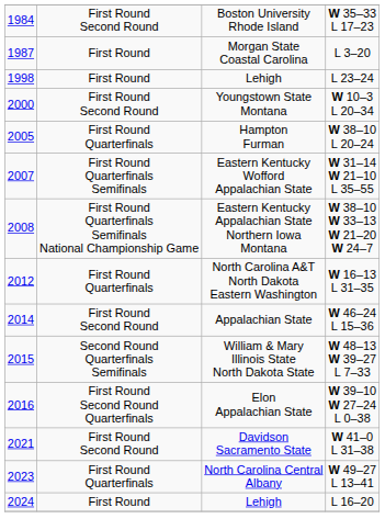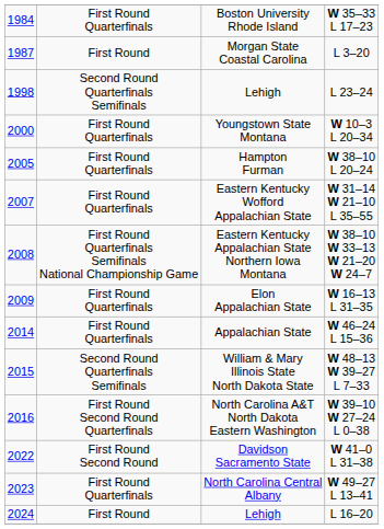 <table class="wikitable" style="text-align:center;">
 <tr>
 </tr>
 <tr>
 <td><a href='#'>1984</a></td>
-<td>First Round<br>Second Round</td>
+<td>First Round<br>Quarterfinals</td>
 <td>Boston University<br>Rhode Island</td>
 <td><strong>W</strong> 35–33<br>L 17–23</td>
 </tr>
 <tr align="center">
 <td><a href='#'>1987</a></td>
 <td>First Round</td>
 <td>Morgan State<br>Coastal Carolina</td>
 <td>L 3–20</td>
 </tr>
 <tr align="center">
 <td><a href='#'>1998</a></td>
-<td>First Round</td>
+<td>Second Round<br>Quarterfinals<br>Semifinals</td>
 <td>Lehigh</td>
 <td>L 23–24</td>
 </tr>
 <tr align="center">
 <td><a href='#'>2000</a></td>
-<td>First Round<br>Second Round</td>
+<td>First Round<br>Quarterfinals</td>
 <td>Youngstown State<br>Montana</td>
 <td><strong>W</strong> 10–3<br>L 20–34</td>
 </tr>
 <tr align="center">
 <td><a href='#'>2005</a></td>
 <td>First Round<br>Quarterfinals</td>
 <td>Hampton<br>Furman</td>
 <td><strong>W</strong> 38–10<br>L 20–24</td>
 </tr>
 <tr align="center">
 <td><a href='#'>2007</a></td>
-<td>First Round<br>Quarterfinals<br>Semifinals</td>
+<td>First Round<br>Quarterfinals</td>
 <td>Eastern Kentucky<br>Wofford<br>Appalachian State</td>
 <td><strong>W</strong> 31–14<br><strong>W</strong> 21–10<br>L 35–55</td>
 </tr>
 <tr align="center">
 <td><a href='#'>2008</a></td>
 <td>First Round<br>Quarterfinals<br>Semifinals<br>National Championship Game</td>
 <td>Eastern Kentucky<br>Appalachian State<br>Northern Iowa<br>Montana</td>
 <td><strong>W</strong> 38–10<br><strong>W</strong> 33–13<br><strong>W</strong> 21–20<br><strong>W</strong> 24–7</td>
 </tr>
 <tr align="center">
-<td><a href='#'>2012</a></td>
+<td><a href='#'>2009</a></td>
 <td>First Round<br>Quarterfinals</td>
-<td>North Carolina A&T<br>North Dakota<br>Eastern Washington</td>
+<td>Elon<br>Appalachian State</td>
 <td><strong>W</strong> 16–13<br>L 31–35</td>
 </tr>
 <tr align="center">
 <td><a href='#'>2014</a></td>
-<td>First Round<br>Second Round</td>
+<td>First Round<br>Quarterfinals</td>
 <td>Appalachian State</td>
 <td><strong>W</strong> 46–24<br>L 15–36</td>
 </tr>
 <tr align="center">
 <td><a href='#'>2015</a></td>
 <td>Second Round<br>Quarterfinals<br>Semifinals</td>
 <td>William & Mary<br>Illinois State<br>North Dakota State</td>
 <td><strong>W</strong> 48–13<br><strong>W</strong> 39–27<br>L 7–33</td>
 </tr>
 <tr align="center">
 <td><a href='#'>2016</a></td>
 <td>First Round<br>Second Round<br>Quarterfinals</td>
-<td>Elon<br>Appalachian State</td>
+<td>North Carolina A&T<br>North Dakota<br>Eastern Washington</td>
 <td><strong>W</strong> 39–10<br><strong>W</strong> 27–24<br>L 0–38</td>
 </tr>
 <tr align="center">
-<td><a href='#'>2021</a></td>
+<td><a href='#'>2022</a></td>
 <td>First Round<br>Second Round</td>
 <td><a href='#'>Davidson</a><br><a href='#'>Sacramento State</a></td>
 <td><strong>W</strong> 41–0<br>L 31–38</td>
 </tr>
 <tr align="center">
 <td><a href='#'>2023</a></td>
 <td>First Round<br>Quarterfinals</td>
 <td><a href='#'>North Carolina Central</a><br><a href='#'>Albany</a></td>
 <td><strong>W</strong> 49–27<br>L 13–41</td>
 </tr>
 <tr align="center">
 <td><a href='#'>2024</a></td>
 <td>First Round</td>
 <td><a href='#'>Lehigh</a></td>
 <td>L 16–20</td>
 </tr>
 <tr align="center">
 </tr>
 </table>
